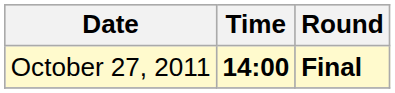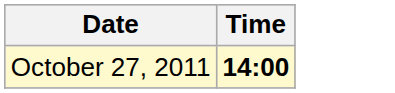 <table class="wikitable">
 <tr>
 <th>Date</th>
 <th>Time</th>
-<th>Round</th>
 </tr>
 <tr style=background:lemonchiffon>
 <td>October 27, 2011</td>
 <td><strong>14:00</strong></td>
-<td><strong>Final</strong></td>
 </tr>
 </table>
